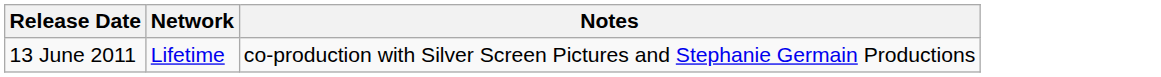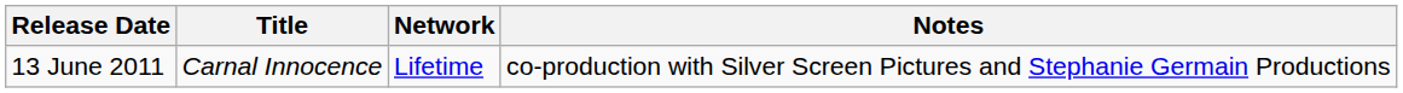 <table class="wikitable sortable">
 <tr>
 <th>Release Date</th>
+<th>Title</th>
 <th>Network</th>
 <th>Notes</th>
 </tr>
 <tr>
 <td>13 June 2011</td>
+<td><em>Carnal Innocence</em></td>
 <td><a href='#'>Lifetime</a></td>
 <td>co-production with Silver Screen Pictures and <a href='#'>Stephanie Germain</a> Productions</td>
 </tr>
 </table>
